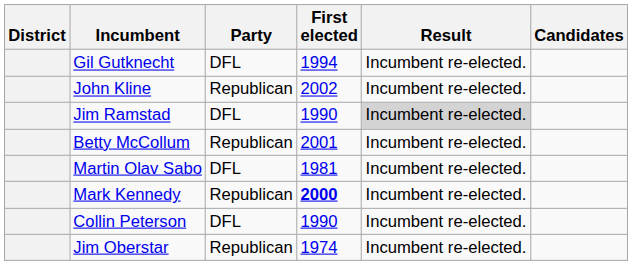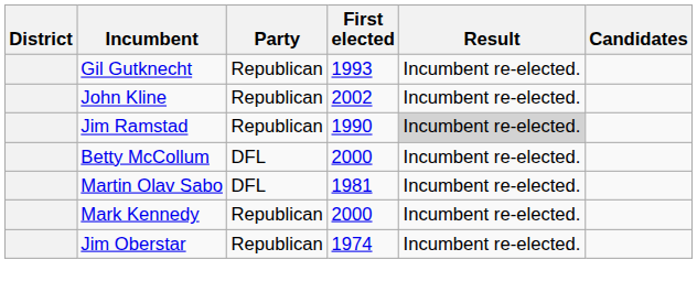 <table class=wikitable>
 <tr valign=bottom>
 <th>District</th>
 <th>Incumbent</th>
 <th>Party</th>
 <th>First<br>elected</th>
 <th>Result</th>
 <th>Candidates</th>
 </tr>
 <tr>
 <th></th>
 <td><a href='#'>Gil Gutknecht</a></td>
-<td>DFL</td>
-<td><a href='#'>1994</a></td>
+<td>Republican</td>
+<td><a href='#'>1993</a></td>
 <td>Incumbent re-elected.</td>
 <td nowrap></td>
 </tr>
 <tr>
 <th></th>
 <td><a href='#'>John Kline</a></td>
 <td>Republican</td>
 <td><a href='#'>2002</a></td>
 <td>Incumbent re-elected.</td>
 <td nowrap></td>
 </tr>
 <tr>
 <th></th>
 <td><a href='#'>Jim Ramstad</a></td>
-<td>DFL</td>
+<td>Republican</td>
 <td><a href='#'>1990</a></td>
 <td style="background: lightgrey;">Incumbent re-elected.</td>
 <td nowrap></td>
 </tr>
 <tr>
 <th></th>
 <td><a href='#'>Betty McCollum</a></td>
-<td>Republican</td>
-<td><a href='#'>2001</a></td>
+<td>DFL</td>
+<td><a href='#'>2000</a></td>
 <td>Incumbent re-elected.</td>
 <td nowrap></td>
 </tr>
 <tr>
 <th></th>
 <td><a href='#'>Martin Olav Sabo</a></td>
 <td>DFL</td>
 <td><a href='#'>1981</a></td>
 <td>Incumbent re-elected.</td>
 <td nowrap></td>
 </tr>
 <tr>
 <th></th>
 <td><a href='#'>Mark Kennedy</a></td>
 <td>Republican</td>
-<td><strong><a href='#'>2000</a></strong></td>
-<td>Incumbent re-elected.</td>
-<td nowrap></td>
-</tr>
-<tr>
-<th></th>
-<td><a href='#'>Collin Peterson</a></td>
-<td>DFL</td>
-<td><a href='#'>1990</a></td>
+<td><a href='#'>2000</a></td>
 <td>Incumbent re-elected.</td>
 <td nowrap></td>
 </tr>
 <tr>
 <th></th>
 <td><a href='#'>Jim Oberstar</a></td>
 <td>Republican</td>
 <td><a href='#'>1974</a></td>
 <td>Incumbent re-elected.</td>
 <td nowrap></td>
 </tr>
 </table>
